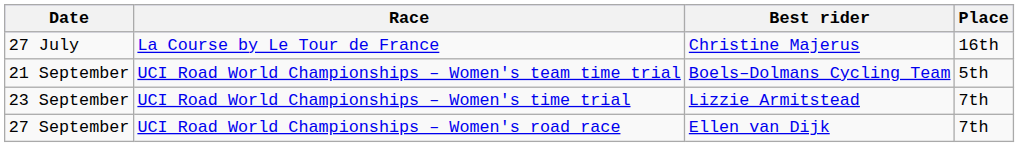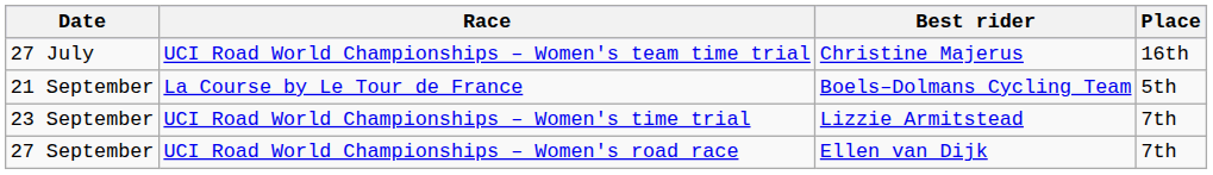 <table class="wikitable">
 <tr style="background:#ccccff;">
 <th>Date</th>
 <th>Race</th>
 <th>Best rider</th>
 <th>Place</th>
 </tr>
 <tr>
 <td>27 July</td>
-<td><a href='#'>La Course by Le Tour de France</a></td>
+<td><a href='#'>UCI Road World Championships – Women's team time trial</a></td>
 <td> <a href='#'>Christine Majerus</a></td>
 <td>16th</td>
 </tr>
 <tr>
 <td>21 September</td>
-<td><a href='#'>UCI Road World Championships – Women's team time trial</a></td>
+<td><a href='#'>La Course by Le Tour de France</a></td>
 <td><a href='#'>Boels–Dolmans Cycling Team</a></td>
 <td>5th</td>
 </tr>
 <tr>
 <td>23 September</td>
 <td><a href='#'>UCI Road World Championships – Women's time trial</a></td>
 <td> <a href='#'>Lizzie Armitstead</a></td>
 <td>7th</td>
 </tr>
 <tr>
 <td>27 September</td>
 <td><a href='#'>UCI Road World Championships – Women's road race</a></td>
 <td> <a href='#'>Ellen van Dijk</a></td>
 <td>7th</td>
 </tr>
 </table>
